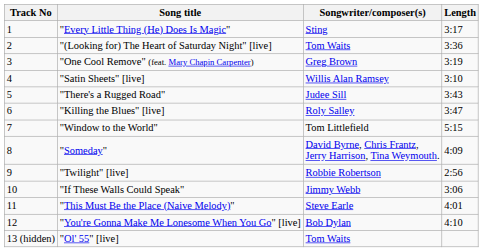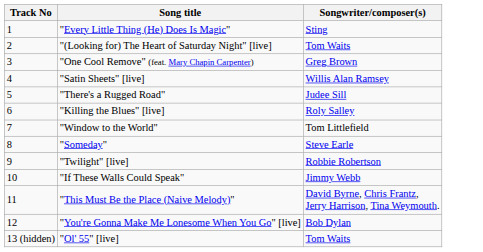 <table class="wikitable">
 <tr>
 <th>Track No</th>
 <th>Song title</th>
 <th>Songwriter/composer(s)</th>
-<th>Length</th>
 </tr>
 <tr>
 <td>1</td>
 <td>"<a href='#'>Every Little Thing (He) Does Is Magic</a>"</td>
 <td><a href='#'>Sting</a></td>
-<td>3:17</td>
 </tr>
 <tr>
 <td>2</td>
 <td>"(Looking for) The Heart of Saturday Night" [live]</td>
 <td><a href='#'>Tom Waits</a></td>
-<td>3:36</td>
 </tr>
 <tr>
 <td>3</td>
 <td>"One Cool Remove" <small>(feat. <a href='#'>Mary Chapin Carpenter</a>)</small></td>
 <td><a href='#'>Greg Brown</a></td>
-<td>3:19</td>
 </tr>
 <tr>
 <td>4</td>
 <td>"Satin Sheets" [live]</td>
 <td><a href='#'>Willis Alan Ramsey</a></td>
-<td>3:10</td>
 </tr>
 <tr>
 <td>5</td>
 <td>"There's a Rugged Road"</td>
 <td><a href='#'>Judee Sill</a></td>
-<td>3:43</td>
 </tr>
 <tr>
 <td>6</td>
 <td>"Killing the Blues" [live]</td>
 <td><a href='#'>Roly Salley</a></td>
-<td>3:47</td>
 </tr>
 <tr>
 <td>7</td>
 <td>"Window to the World"</td>
 <td>Tom Littlefield</td>
-<td>5:15</td>
 </tr>
 <tr>
 <td>8</td>
 <td>"<a href='#'>Someday</a>"</td>
-<td><a href='#'>David Byrne</a>, <a href='#'>Chris Frantz</a>, <br><a href='#'>Jerry Harrison</a>, <a href='#'>Tina Weymouth</a>.</td>
-<td>4:09</td>
+<td><a href='#'>Steve Earle</a></td>
 </tr>
 <tr>
 <td>9</td>
 <td>"Twilight" [live]</td>
 <td><a href='#'>Robbie Robertson</a></td>
-<td>2:56</td>
 </tr>
 <tr>
 <td>10</td>
 <td>"If These Walls Could Speak"</td>
 <td><a href='#'>Jimmy Webb</a></td>
-<td>3:06</td>
 </tr>
 <tr>
 <td>11</td>
 <td>"<a href='#'>This Must Be the Place (Naive Melody)</a>"</td>
-<td><a href='#'>Steve Earle</a></td>
-<td>4:01</td>
+<td><a href='#'>David Byrne</a>, <a href='#'>Chris Frantz</a>, <br><a href='#'>Jerry Harrison</a>, <a href='#'>Tina Weymouth</a>.</td>
 </tr>
 <tr>
 <td>12</td>
 <td>"<a href='#'>You're Gonna Make Me Lonesome When You Go</a>" [live]</td>
 <td><a href='#'>Bob Dylan</a></td>
-<td>4:10</td>
 </tr>
 <tr>
 <td>13 (hidden)</td>
 <td>"<a href='#'>Ol' 55</a>" [live]</td>
 <td><a href='#'>Tom Waits</a></td>
-<td></td>
 </tr>
 </table>
